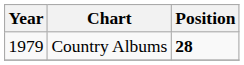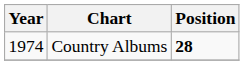 <table class="wikitable">
 <tr>
 <th align="left">Year</th>
 <th align="left">Chart</th>
 <th align="left">Position</th>
 </tr>
 <tr>
-<td align="left">1979</td>
+<td align="left">1974</td>
 <td align="left">Country Albums</td>
 <td align="left"><strong>28</strong></td>
 </tr>
 <tr>
 </tr>
 </table>
